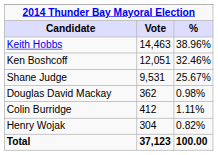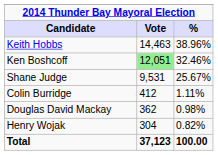 <table class="wikitable sortable">
 <tr style="background-color:#E9E9E9">
 </tr>
 <tr>
 <td colspan="3" style="text-align:center;"><strong><a href='#'>2014 Thunder Bay Mayoral Election</a></strong></td>
 </tr>
 <tr>
 <th style="background:#ddf; width:200px;">Candidate</th>
 <th style="background:#ddf; width:50px;">Vote</th>
 <th style="background:#ddf; width:30px;">%</th>
 </tr>
 <tr>
 <td><a href='#'>Keith Hobbs</a></td>
 <td>14,463</td>
 <td>38.96%</td>
 </tr>
 <tr>
 <td>Ken Boshcoff</td>
-<td>12,051</td>
+<td style="background: lightgreen;">12,051</td>
 <td>32.46%</td>
 </tr>
 <tr>
 <td>Shane Judge</td>
 <td>9,531</td>
 <td>25.67%</td>
 </tr>
 <tr>
+<td>Colin Burridge</td>
+<td>412</td>
+<td>1.11%</td>
+</tr>
+<tr>
 <td>Douglas David Mackay</td>
 <td>362</td>
 <td>0.98%</td>
-</tr>
-<tr>
-<td>Colin Burridge</td>
-<td>412</td>
-<td>1.11%</td>
 </tr>
 <tr>
 <td>Henry Wojak</td>
 <td>304</td>
 <td>0.82%</td>
 </tr>
 <tr>
 <td><strong>Total</strong></td>
 <td><strong>37,123</strong></td>
 <td><strong>100.00</strong></td>
 </tr>
 </table>
